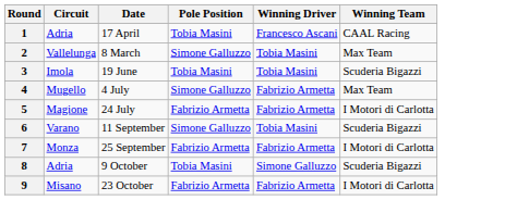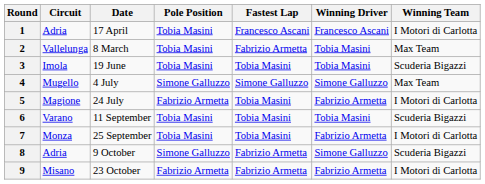 <table class="wikitable" style="font-size: 85%;">
 <tr>
 <th>Round</th>
 <th>Circuit</th>
 <th>Date</th>
 <th>Pole Position</th>
+<th>Fastest Lap</th>
 <th>Winning Driver</th>
 <th>Winning Team</th>
 </tr>
 <tr>
 <th>1</th>
 <td> <a href='#'>Adria</a></td>
 <td>17 April</td>
 <td> <a href='#'>Tobia Masini</a></td>
 <td> <a href='#'>Francesco Ascani</a></td>
-<td> CAAL Racing</td>
+<td> <a href='#'>Francesco Ascani</a></td>
+<td> I Motori di Carlotta</td>
 </tr>
 <tr>
 <th>2</th>
 <td> <a href='#'>Vallelunga</a></td>
 <td>8 March</td>
-<td> <a href='#'>Simone Galluzzo</a></td>
+<td> <a href='#'>Tobia Masini</a></td>
+<td> <a href='#'>Fabrizio Armetta</a></td>
 <td> <a href='#'>Tobia Masini</a></td>
 <td> Max Team</td>
 </tr>
 <tr>
 <th>3</th>
 <td> <a href='#'>Imola</a></td>
 <td>19 June</td>
 <td> <a href='#'>Tobia Masini</a></td>
 <td> <a href='#'>Tobia Masini</a></td>
+<td> <a href='#'>Tobia Masini</a></td>
 <td> Scuderia Bigazzi</td>
 </tr>
 <tr>
 <th>4</th>
 <td> <a href='#'>Mugello</a></td>
 <td>4 July</td>
 <td> <a href='#'>Simone Galluzzo</a></td>
-<td> <a href='#'>Fabrizio Armetta</a></td>
+<td> <a href='#'>Simone Galluzzo</a></td>
+<td> <a href='#'>Simone Galluzzo</a></td>
 <td> Max Team</td>
 </tr>
 <tr>
 <th>5</th>
 <td> <a href='#'>Magione</a></td>
 <td>24 July</td>
 <td> <a href='#'>Fabrizio Armetta</a></td>
+<td> <a href='#'>Tobia Masini</a></td>
 <td> <a href='#'>Fabrizio Armetta</a></td>
 <td> I Motori di Carlotta</td>
 </tr>
 <tr>
 <th>6</th>
 <td> <a href='#'>Varano</a></td>
 <td>11 September</td>
-<td> <a href='#'>Simone Galluzzo</a></td>
+<td> <a href='#'>Tobia Masini</a></td>
+<td> <a href='#'>Tobia Masini</a></td>
 <td> <a href='#'>Tobia Masini</a></td>
 <td> Scuderia Bigazzi</td>
 </tr>
 <tr>
 <th>7</th>
 <td> <a href='#'>Monza</a></td>
 <td>25 September</td>
-<td> <a href='#'>Fabrizio Armetta</a></td>
+<td> <a href='#'>Tobia Masini</a></td>
+<td> <a href='#'>Tobia Masini</a></td>
 <td> <a href='#'>Fabrizio Armetta</a></td>
 <td> I Motori di Carlotta</td>
 </tr>
 <tr>
 <th>8</th>
 <td> <a href='#'>Adria</a></td>
 <td>9 October</td>
-<td> <a href='#'>Tobia Masini</a></td>
+<td> <a href='#'>Simone Galluzzo</a></td>
+<td> <a href='#'>Fabrizio Armetta</a></td>
 <td> <a href='#'>Simone Galluzzo</a></td>
 <td> Scuderia Bigazzi</td>
 </tr>
 <tr>
 <th>9</th>
 <td> <a href='#'>Misano</a></td>
 <td>23 October</td>
 <td> <a href='#'>Fabrizio Armetta</a></td>
 <td> <a href='#'>Fabrizio Armetta</a></td>
+<td> <a href='#'>Fabrizio Armetta</a></td>
 <td> I Motori di Carlotta</td>
 </tr>
 </table>
